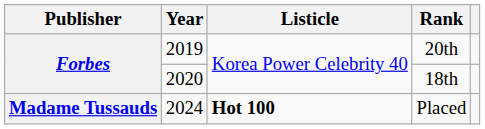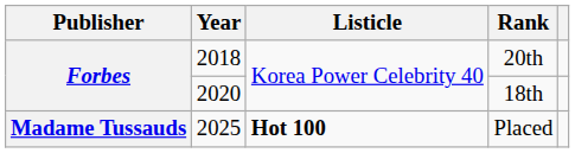 <table class="wikitable plainrowheaders sortable" style="text-align:center">
 <tr>
 <th scope="col">Publisher</th>
 <th scope="col">Year</th>
 <th scope="col">Listicle</th>
 <th scope="col">Rank</th>
 <th scope="col" class="unsortable"></th>
 </tr>
 <tr>
 <th scope="row" rowspan="2"><em><a href='#'>Forbes</a></em></th>
-<td>2019</td>
+<td>2018</td>
 <td rowspan="2" style="text-align:left"><a href='#'>Korea Power Celebrity 40</a></td>
 <td>20th</td>
 <td></td>
 </tr>
 <tr>
 <td>2020</td>
 <td>18th</td>
 <td></td>
 </tr>
 <tr>
 <th scope="row"><a href='#'>Madame Tussauds</a></th>
-<td>2024</td>
+<td>2025</td>
 <td style="text-align:left"><strong>Hot 100</strong></td>
 <td>Placed</td>
 <td></td>
 </tr>
 </table>
